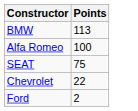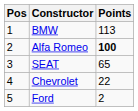 <table class="wikitable" style="font-size: 95%;">
 <tr>
+<th>Pos</th>
 <th>Constructor</th>
 <th>Points</th>
 </tr>
 <tr>
+<td>1</td>
 <td> <a href='#'>BMW</a></td>
 <td>113</td>
 </tr>
 <tr>
+<td>2</td>
 <td> <a href='#'>Alfa Romeo</a></td>
-<td>100</td>
+<td><strong>100</strong></td>
 </tr>
 <tr>
+<td>3</td>
 <td> <a href='#'>SEAT</a></td>
-<td>75</td>
+<td>65</td>
 </tr>
 <tr>
+<td>4</td>
 <td> <a href='#'>Chevrolet</a></td>
 <td>22</td>
 </tr>
 <tr>
+<td>5</td>
 <td> <a href='#'>Ford</a></td>
 <td>2</td>
 </tr>
 </table>
